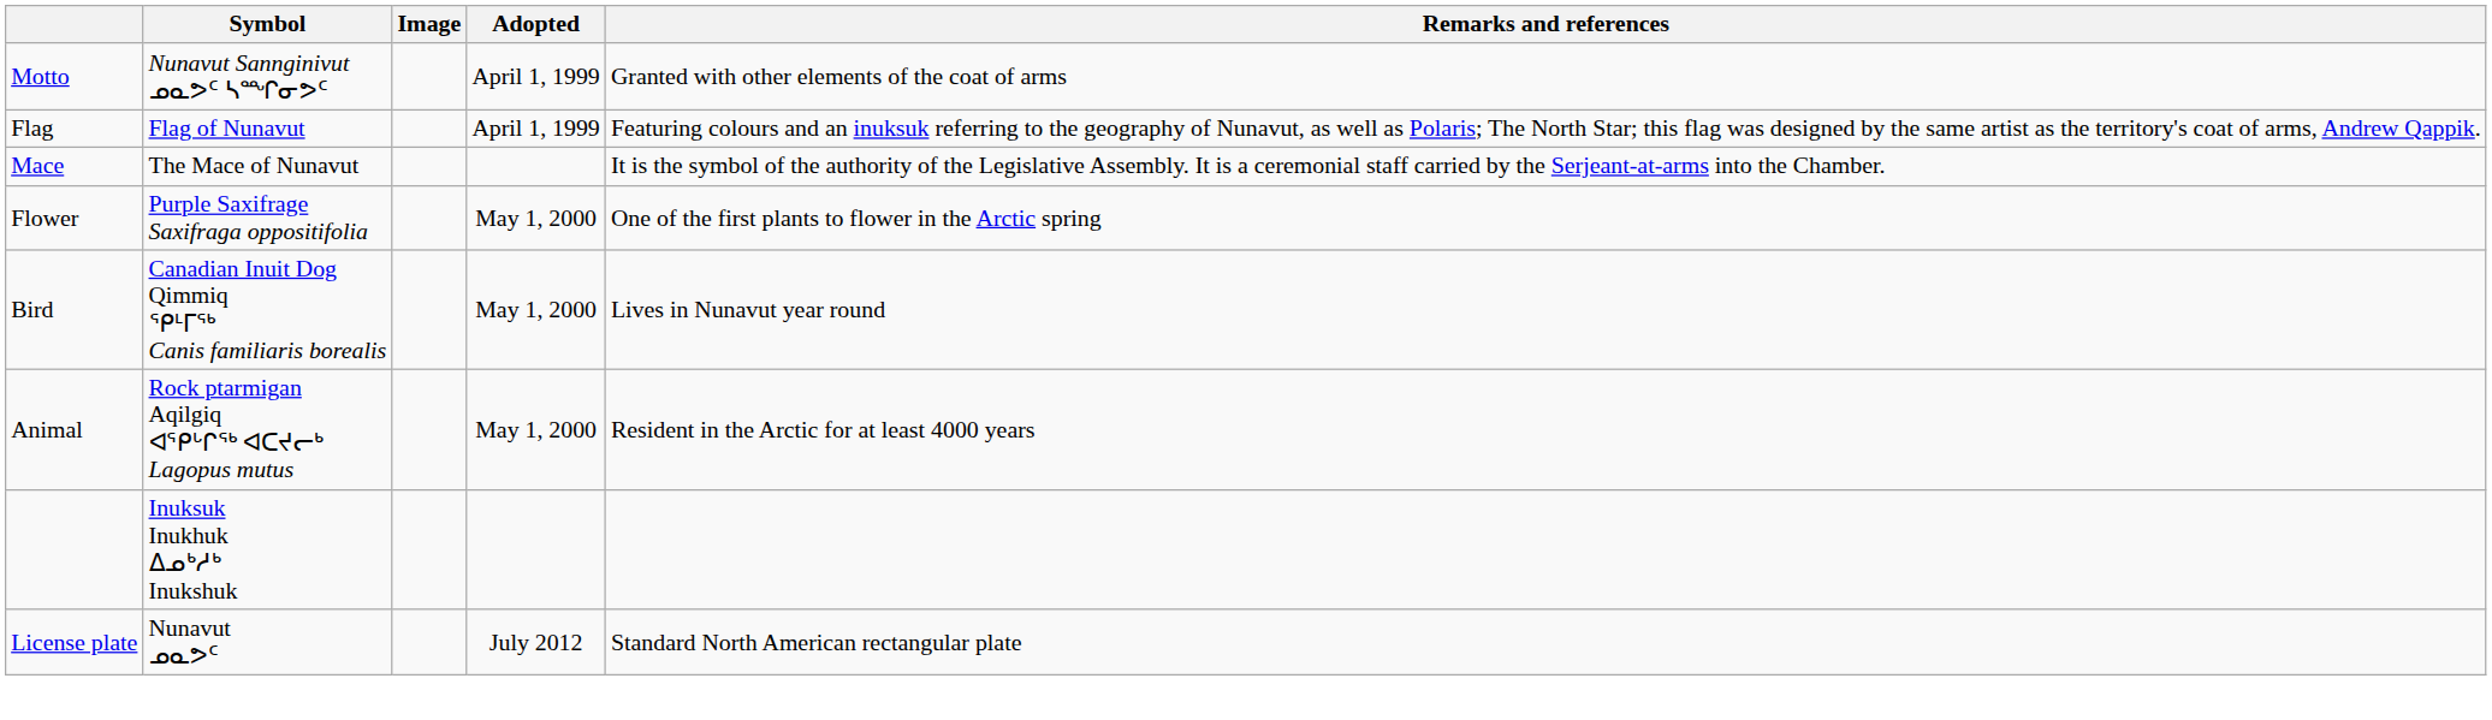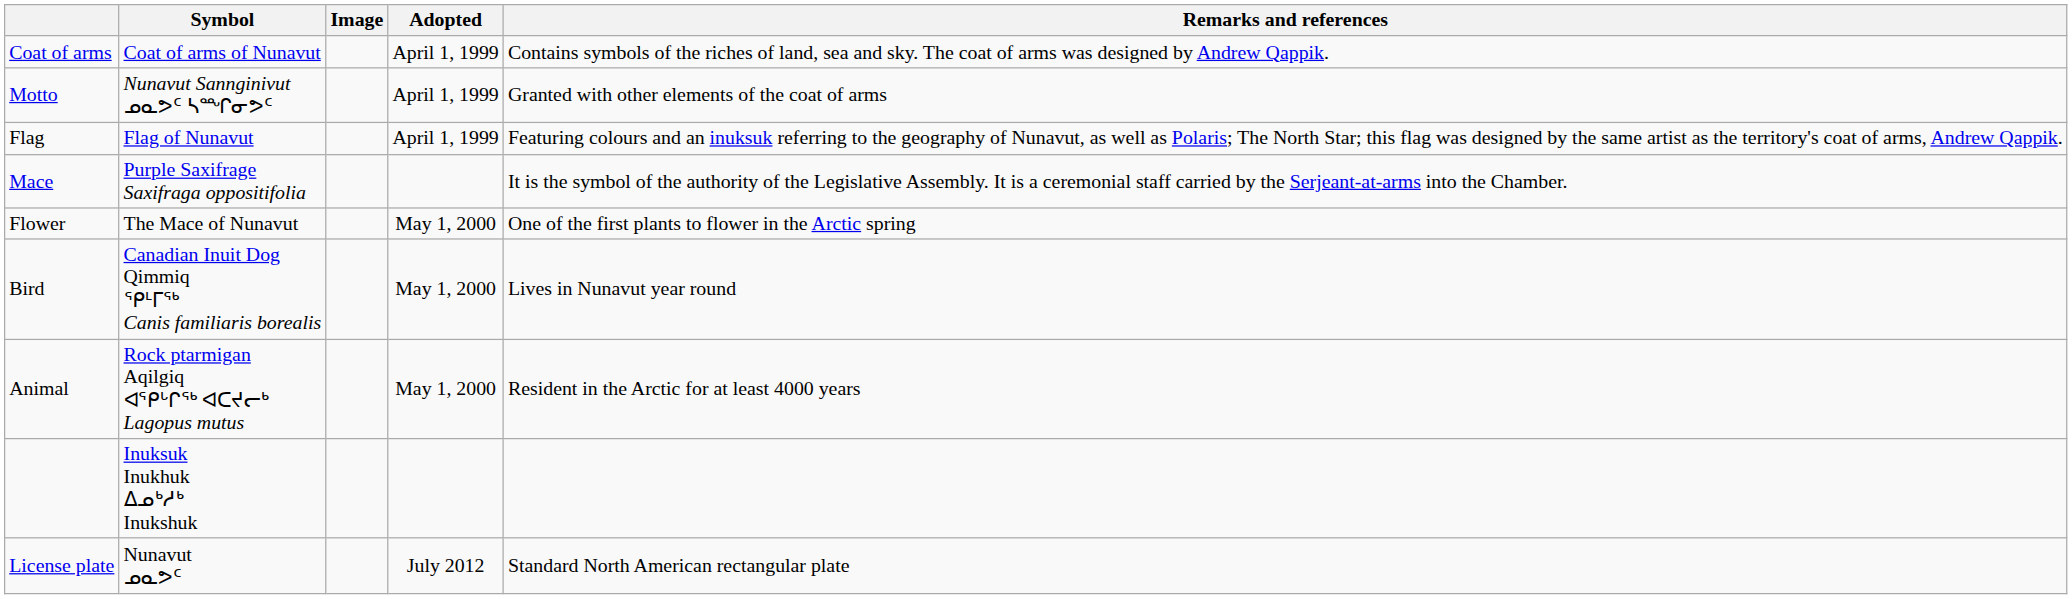 <table class="wikitable";">
 <tr>
 <th></th>
 <th>Symbol</th>
 <th>Image</th>
 <th>Adopted</th>
 <th>Remarks and references</th>
+</tr>
+<tr>
+<td><a href='#'>Coat of arms</a></td>
+<td><a href='#'>Coat of arms of Nunavut</a></td>
+<td align=center></td>
+<td align=center>April 1, 1999</td>
+<td>Contains symbols of the riches of land, sea and sky. The coat of arms was designed by <a href='#'>Andrew Qappik</a>.</td>
 </tr>
 <tr>
 <td><a href='#'>Motto</a></td>
 <td><em>Nunavut Sannginivut</em><br>ᓄᓇᕗᑦ ᓴᙱᓂᕗᑦ<br></td>
 <td></td>
 <td align=center>April 1, 1999</td>
 <td>Granted with other elements of the coat of arms</td>
 </tr>
 <tr>
 <td>Flag</td>
 <td><a href='#'>Flag of Nunavut</a></td>
 <td align=center></td>
 <td align=center>April 1, 1999</td>
 <td>Featuring colours and an <a href='#'>inuksuk</a> referring to the geography of Nunavut, as well as <a href='#'>Polaris</a>; The North Star; this flag was designed by the same artist as the territory's coat of arms, <a href='#'>Andrew Qappik</a>.</td>
 </tr>
 <tr>
 <td><a href='#'>Mace</a></td>
-<td>The Mace of Nunavut</td>
+<td><a href='#'>Purple Saxifrage</a><br><em>Saxifraga oppositifolia</em></td>
 <td align=center></td>
 <td align=center></td>
 <td>It is the symbol of the authority of the Legislative Assembly. It is a ceremonial staff carried by the <a href='#'>Serjeant-at-arms</a> into the Chamber.</td>
 </tr>
 <tr>
 <td>Flower</td>
-<td><a href='#'>Purple Saxifrage</a><br><em>Saxifraga oppositifolia</em></td>
+<td>The Mace of Nunavut</td>
 <td align=center></td>
 <td align=center>May 1, 2000</td>
 <td>One of the first plants to flower in the <a href='#'>Arctic</a> spring</td>
 </tr>
 <tr>
 <td>Bird</td>
 <td><a href='#'>Canadian Inuit Dog</a><br>Qimmiq<br>ᕿᒻᒥᖅ<br><em>Canis familiaris borealis</em></td>
 <td align=center></td>
 <td align=center>May 1, 2000</td>
 <td>Lives in Nunavut year round</td>
 </tr>
 <tr>
 <td>Animal</td>
 <td><a href='#'>Rock ptarmigan</a><br>Aqilgiq<br>ᐊᕐᑭᒡᒋᖅ ᐊᑕᔪᓕᒃ<br><em>Lagopus mutus</em></td>
 <td align=center></td>
 <td align=center>May 1, 2000</td>
 <td>Resident in the Arctic for at least 4000 years</td>
 </tr>
 <tr>
 <td></td>
 <td><a href='#'>Inuksuk</a><br>Inukhuk<br>ᐃᓄᒃᓱᒃ<br>Inukshuk</td>
 <td align=center></td>
 <td align=center></td>
 <td></td>
 </tr>
 <tr>
 <td><a href='#'>License plate</a></td>
 <td>Nunavut<br>ᓄᓇᕗᑦ</td>
 <td></td>
 <td align=center>July 2012</td>
 <td>Standard North American rectangular plate</td>
 </tr>
 </table>
